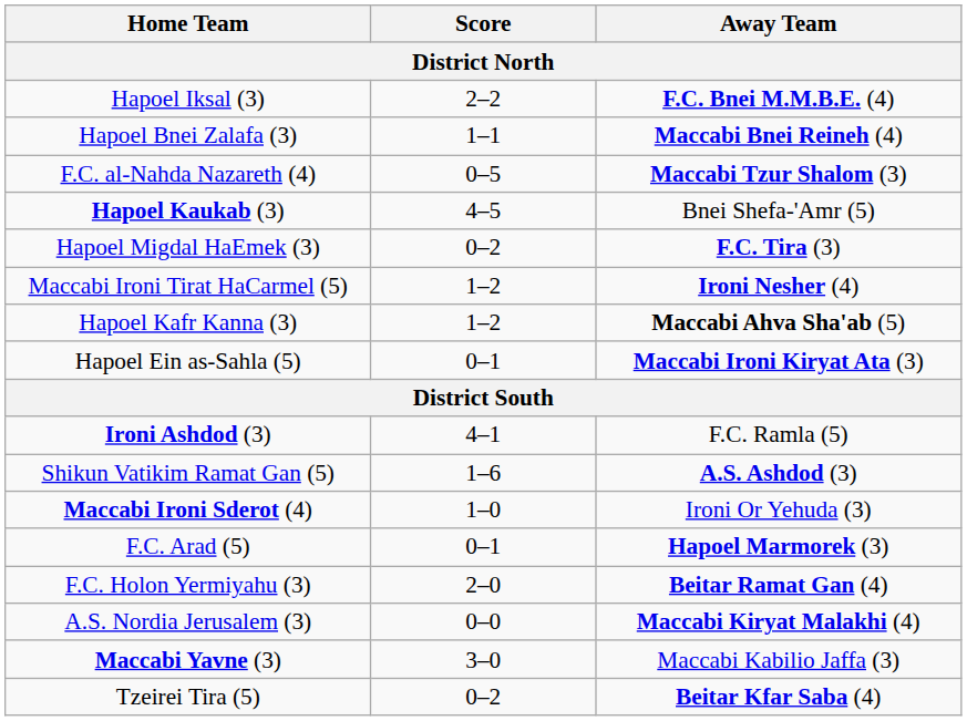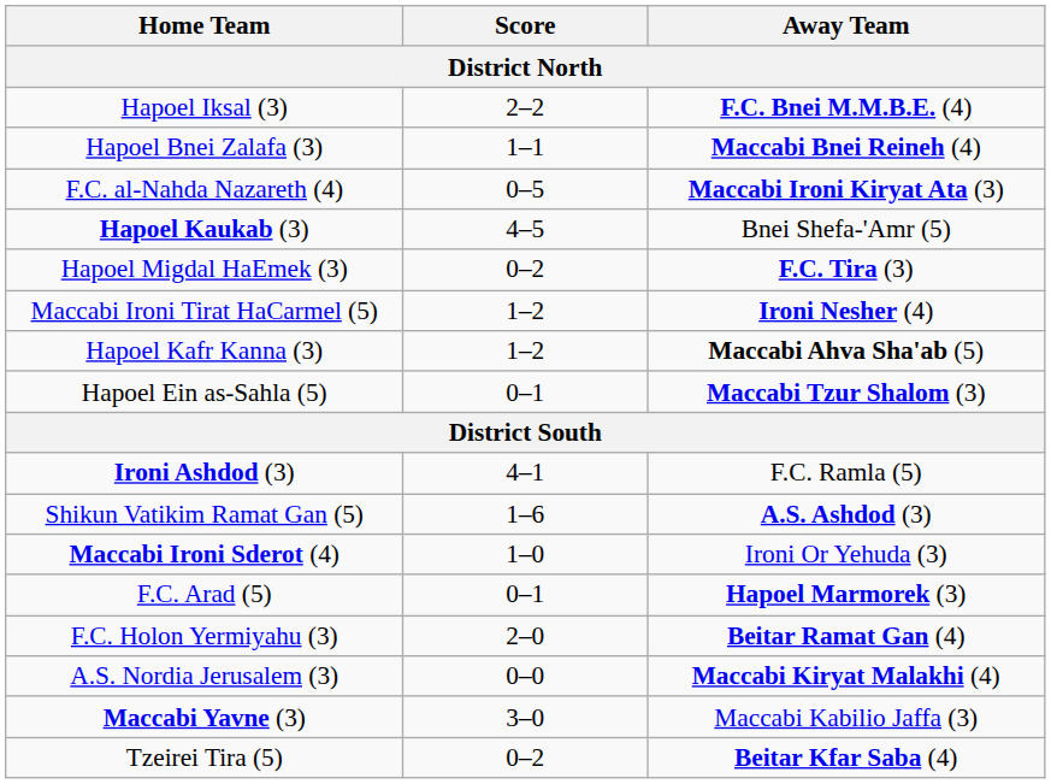 <table class="wikitable" style="text-align: center; width:650px">
 <tr>
 <th scope="col" width="200px">Home Team</th>
 <th scope="col" width="120px">Score</th>
 <th scope="col" width="200px">Away Team</th>
 </tr>
 <tr>
 <th colspan="3">District North</th>
 </tr>
 <tr>
 <td><a href='#'>Hapoel Iksal</a> (3)</td>
 <td>2–2  </td>
 <td><strong><a href='#'>F.C. Bnei M.M.B.E.</a></strong> (4)</td>
 </tr>
 <tr>
 <td><a href='#'>Hapoel Bnei Zalafa</a> (3)</td>
 <td>1–1  </td>
 <td><strong><a href='#'>Maccabi Bnei Reineh</a></strong> (4)</td>
 </tr>
 <tr>
 <td><a href='#'>F.C. al-Nahda Nazareth</a> (4)</td>
 <td>0–5</td>
-<td><strong><a href='#'>Maccabi Tzur Shalom</a></strong> (3)</td>
+<td><strong><a href='#'>Maccabi Ironi Kiryat Ata</a></strong> (3)</td>
 </tr>
 <tr>
 <td><strong><a href='#'>Hapoel Kaukab</a></strong> (3)</td>
 <td>4–5</td>
 <td>Bnei Shefa-'Amr (5)</td>
 </tr>
 <tr>
 <td><a href='#'>Hapoel Migdal HaEmek</a> (3)</td>
 <td>0–2</td>
 <td><strong><a href='#'>F.C. Tira</a></strong> (3)</td>
 </tr>
 <tr>
 <td><a href='#'>Maccabi Ironi Tirat HaCarmel</a> (5)</td>
 <td>1–2</td>
 <td><strong><a href='#'>Ironi Nesher</a></strong> (4)</td>
 </tr>
 <tr>
 <td><a href='#'>Hapoel Kafr Kanna</a> (3)</td>
 <td>1–2 </td>
 <td><strong>Maccabi Ahva Sha'ab</strong> (5)</td>
 </tr>
 <tr>
 <td>Hapoel Ein as-Sahla (5)</td>
 <td>0–1</td>
-<td><strong><a href='#'>Maccabi Ironi Kiryat Ata</a></strong> (3)</td>
+<td><strong><a href='#'>Maccabi Tzur Shalom</a></strong> (3)</td>
 </tr>
 <tr>
 <th colspan="3">District South</th>
 </tr>
 <tr>
 <td><strong><a href='#'>Ironi Ashdod</a></strong> (3)</td>
 <td>4–1 </td>
 <td>F.C. Ramla (5)</td>
 </tr>
 <tr>
 <td><a href='#'>Shikun Vatikim Ramat Gan</a> (5)</td>
 <td>1–6</td>
 <td><strong><a href='#'>A.S. Ashdod</a></strong> (3)</td>
 </tr>
 <tr>
 <td><strong><a href='#'>Maccabi Ironi Sderot</a></strong> (4)</td>
 <td>1–0</td>
 <td><a href='#'>Ironi Or Yehuda</a> (3)</td>
 </tr>
 <tr>
 <td><a href='#'>F.C. Arad</a> (5)</td>
 <td>0–1</td>
 <td><strong><a href='#'>Hapoel Marmorek</a></strong> (3)</td>
 </tr>
 <tr>
 <td><a href='#'>F.C. Holon Yermiyahu</a> (3)</td>
 <td>2–0</td>
 <td><strong><a href='#'>Beitar Ramat Gan</a></strong> (4)</td>
 </tr>
 <tr>
 <td><a href='#'>A.S. Nordia Jerusalem</a> (3)</td>
 <td>0–0  </td>
 <td><strong><a href='#'>Maccabi Kiryat Malakhi</a></strong> (4)</td>
 </tr>
 <tr>
 <td><strong><a href='#'>Maccabi Yavne</a></strong> (3)</td>
 <td>3–0</td>
 <td><a href='#'>Maccabi Kabilio Jaffa</a> (3)</td>
 </tr>
 <tr>
 <td>Tzeirei Tira (5)</td>
 <td>0–2</td>
 <td><strong><a href='#'>Beitar Kfar Saba</a></strong> (4)</td>
 </tr>
 </table>
